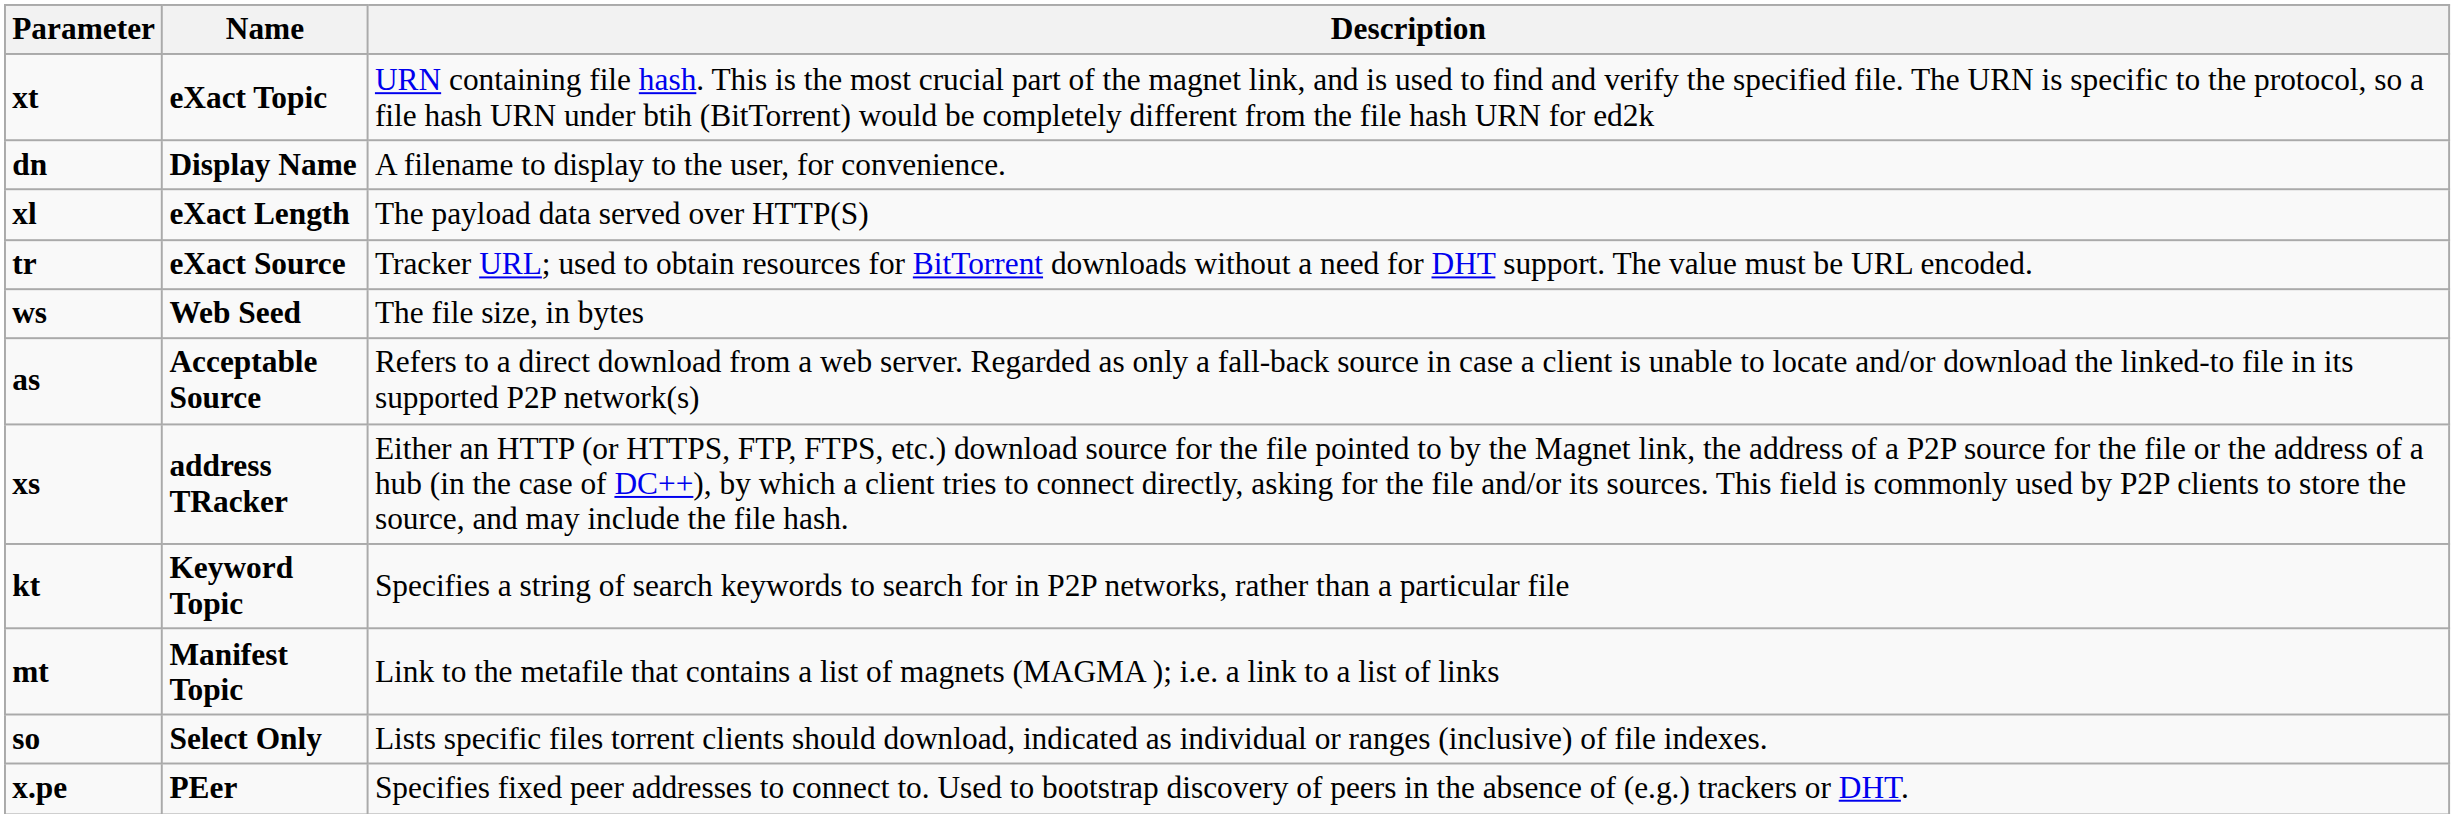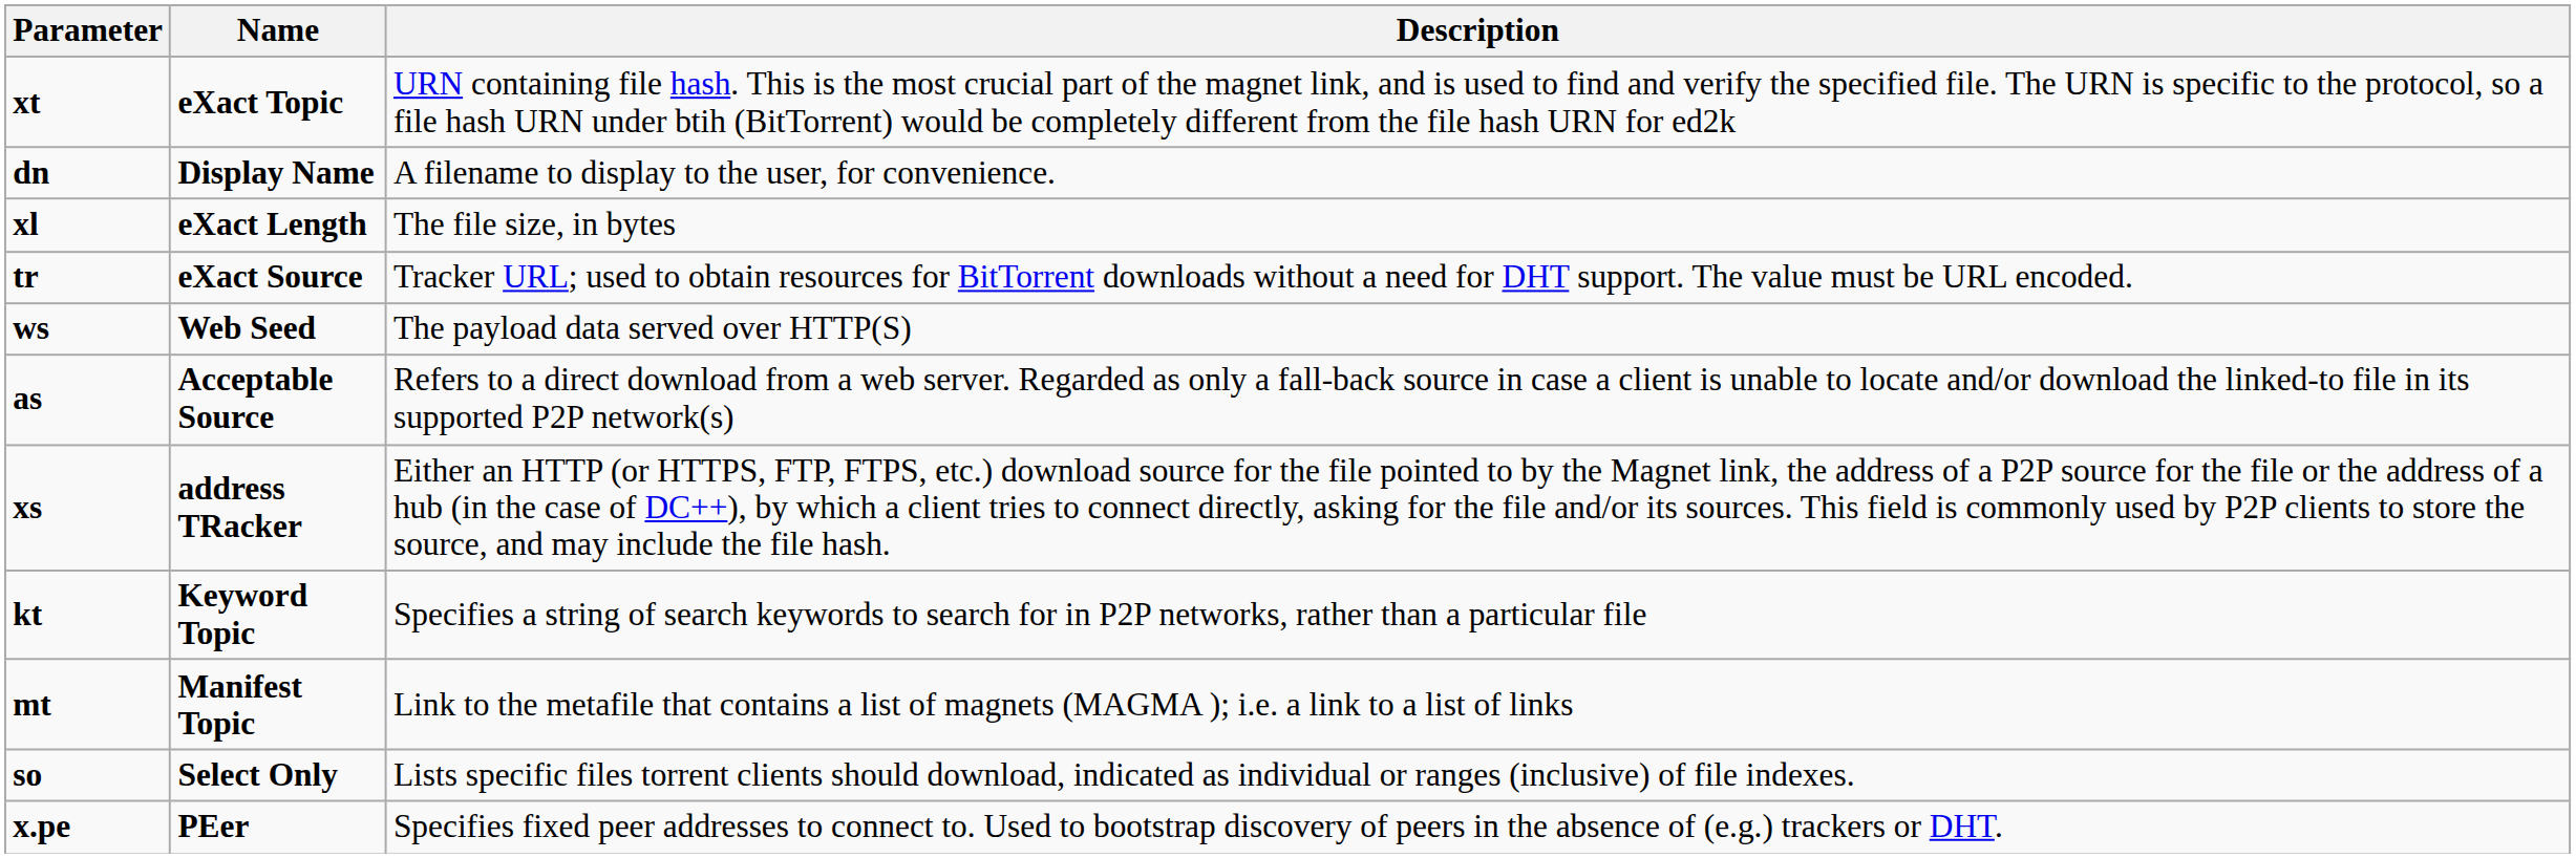 <table class="wikitable">
 <tr>
 <th>Parameter</th>
 <th>Name</th>
 <th>Description</th>
 </tr>
 <tr>
 <td><strong>xt</strong></td>
 <td><strong>eXact Topic</strong></td>
 <td><a href='#'>URN</a> containing file <a href='#'>hash</a>. This is the most crucial part of the magnet link, and is used to find and verify the specified file. The URN is specific to the protocol, so a file hash URN under btih (BitTorrent) would be completely different from the file hash URN for ed2k<br></td>
 </tr>
 <tr>
 <td><strong>dn</strong></td>
 <td><strong>Display Name</strong></td>
 <td>A filename to display to the user, for convenience.</td>
 </tr>
 <tr>
 <td><strong>xl</strong></td>
 <td><strong>eXact Length</strong></td>
-<td>The payload data served over HTTP(S)</td>
+<td>The file size, in bytes</td>
 </tr>
 <tr>
 <td><strong>tr</strong></td>
 <td><strong>eXact Source</strong></td>
 <td>Tracker <a href='#'>URL</a>; used to obtain resources for <a href='#'>BitTorrent</a> downloads without a need for <a href='#'>DHT</a> support. The value must be URL encoded.<br></td>
 </tr>
 <tr>
 <td><strong>ws</strong></td>
 <td><strong>Web Seed</strong></td>
-<td>The file size, in bytes</td>
+<td>The payload data served over HTTP(S)</td>
 </tr>
 <tr>
 <td><strong>as</strong></td>
 <td><strong>Acceptable Source</strong></td>
 <td>Refers to a direct download from a web server. Regarded as only a fall-back source in case a client is unable to locate and/or download the linked-to file in its supported P2P network(s)<br></td>
 </tr>
 <tr>
 <td><strong>xs</strong></td>
 <td><strong>address TRacker</strong></td>
 <td>Either an HTTP (or HTTPS, FTP, FTPS, etc.) download source for the file pointed to by the Magnet link, the address of a P2P source for the file or the address of a hub (in the case of <a href='#'>DC++</a>), by which a client tries to connect directly, asking for the file and/or its sources. This field is commonly used by P2P clients to store the source, and may include the file hash.<br></td>
 </tr>
 <tr>
 <td><strong>kt</strong></td>
 <td><strong>Keyword Topic</strong></td>
 <td>Specifies a string of search keywords to search for in P2P networks, rather than a particular file<br></td>
 </tr>
 <tr>
 <td><strong>mt</strong></td>
 <td><strong>Manifest Topic</strong></td>
 <td>Link to the metafile that contains a list of magnets (MAGMA ); i.e. a link to a list of links<br></td>
 </tr>
 <tr>
 <td><strong>so</strong></td>
 <td><strong>Select Only</strong></td>
 <td>Lists specific files torrent clients should download, indicated as individual or ranges (inclusive) of file indexes.<br></td>
 </tr>
 <tr>
 <td><strong>x.pe</strong></td>
 <td><strong>PEer</strong></td>
 <td>Specifies fixed peer addresses to connect to. Used to bootstrap discovery of peers in the absence of (e.g.) trackers or <a href='#'>DHT</a>.<br></td>
 </tr>
 </table>
